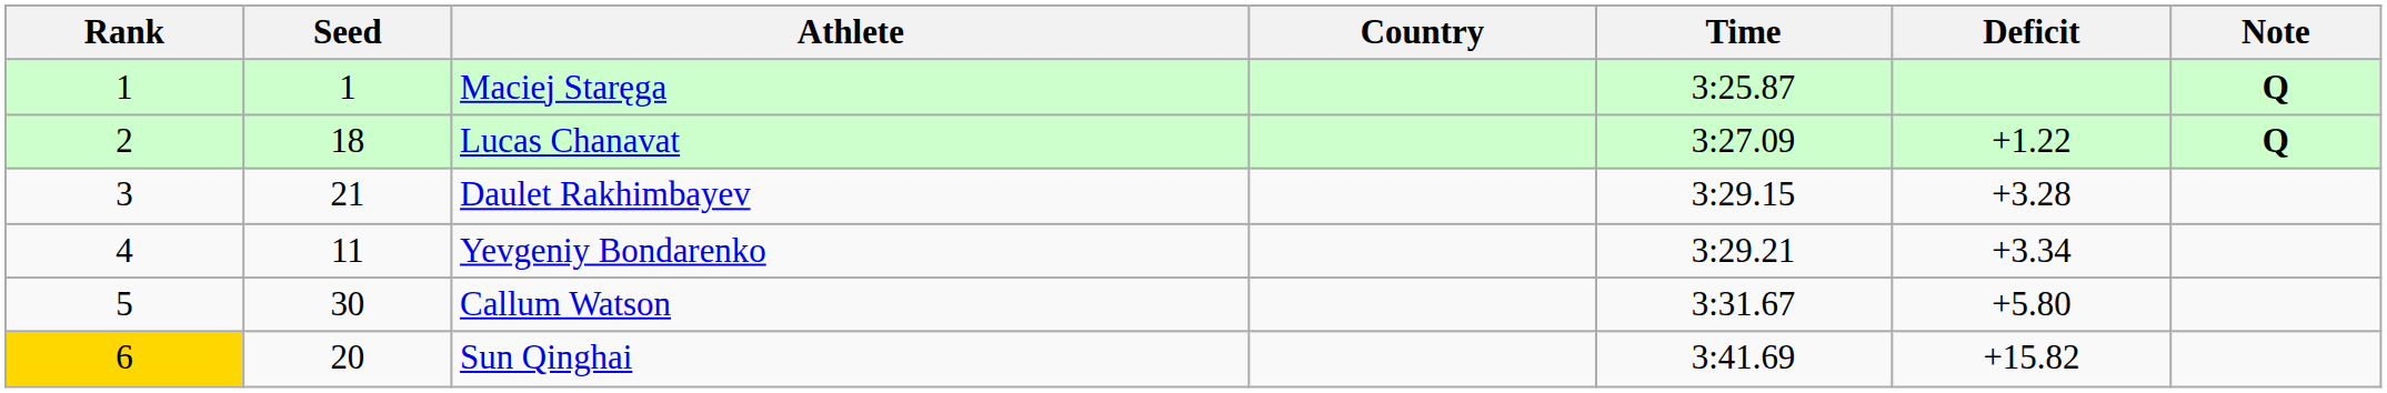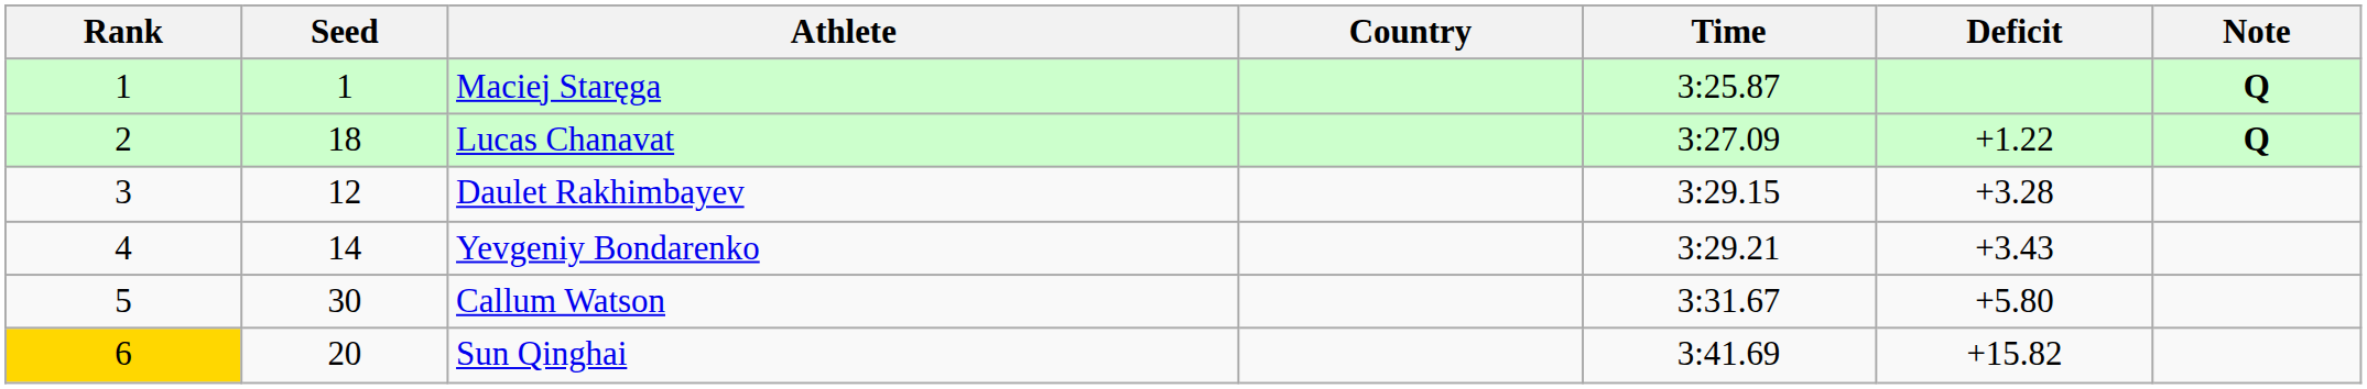 <table class="wikitable sortable" style="text-align:center" width=70%>
 <tr>
 <th>Rank</th>
 <th>Seed</th>
 <th>Athlete</th>
 <th>Country</th>
 <th>Time</th>
 <th>Deficit</th>
 <th>Note</th>
 </tr>
 <tr bgcolor=ccffcc>
 <td>1</td>
 <td>1</td>
 <td align=left><a href='#'>Maciej Staręga</a></td>
 <td align=left></td>
 <td>3:25.87</td>
 <td></td>
 <td><strong>Q</strong></td>
 </tr>
 <tr bgcolor=ccffcc>
 <td>2</td>
 <td>18</td>
 <td align=left><a href='#'>Lucas Chanavat</a></td>
 <td align=left></td>
 <td>3:27.09</td>
 <td>+1.22</td>
 <td><strong>Q</strong></td>
 </tr>
 <tr>
 <td>3</td>
-<td>21</td>
+<td>12</td>
 <td align=left><a href='#'>Daulet Rakhimbayev</a></td>
 <td align=left></td>
 <td>3:29.15</td>
 <td>+3.28</td>
 <td></td>
 </tr>
 <tr>
 <td>4</td>
-<td>11</td>
+<td>14</td>
 <td align=left><a href='#'>Yevgeniy Bondarenko</a></td>
 <td align=left></td>
 <td>3:29.21</td>
-<td>+3.34</td>
+<td>+3.43</td>
 <td></td>
 </tr>
 <tr>
 <td>5</td>
 <td>30</td>
 <td align=left><a href='#'>Callum Watson</a></td>
 <td align=left></td>
 <td>3:31.67</td>
 <td>+5.80</td>
 <td></td>
 </tr>
 <tr>
 <td style="background: gold;">6</td>
 <td>20</td>
 <td align=left><a href='#'>Sun Qinghai</a></td>
 <td align=left></td>
 <td>3:41.69</td>
 <td>+15.82</td>
 <td></td>
 </tr>
 </table>
